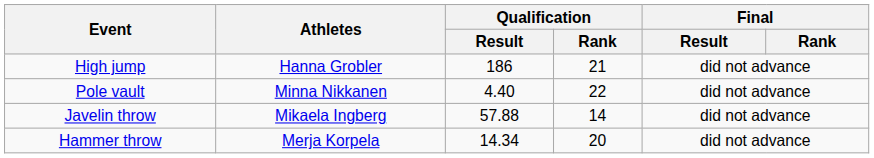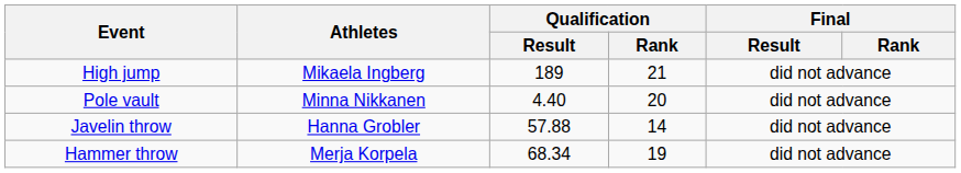 <table class="wikitable" style="font-size:95%; text-align:center;" width="95%">
 <tr>
 <th rowspan="2">Event</th>
 <th rowspan="2">Athletes</th>
 <th colspan="2">Qualification</th>
 <th colspan="2">Final</th>
 </tr>
 <tr>
 <th>Result</th>
 <th>Rank</th>
 <th>Result</th>
 <th>Rank</th>
 </tr>
 <tr>
 <td><a href='#'>High jump</a></td>
-<td><a href='#'>Hanna Grobler</a></td>
-<td align=center>186</td>
+<td><a href='#'>Mikaela Ingberg</a></td>
+<td align=center>189</td>
 <td align=center>21</td>
 <td align=center colspan="2">did not advance</td>
 </tr>
 <tr>
 <td><a href='#'>Pole vault</a></td>
 <td><a href='#'>Minna Nikkanen</a></td>
 <td align=center>4.40</td>
-<td align=center>22</td>
+<td align=center>20</td>
 <td align=center colspan="2">did not advance</td>
 </tr>
 <tr>
 <td><a href='#'>Javelin throw</a></td>
-<td><a href='#'>Mikaela Ingberg</a></td>
+<td><a href='#'>Hanna Grobler</a></td>
 <td align=center>57.88</td>
 <td align=center>14</td>
 <td align=center colspan="2">did not advance</td>
 </tr>
 <tr>
 <td><a href='#'>Hammer throw</a></td>
 <td><a href='#'>Merja Korpela</a></td>
-<td align=center>14.34</td>
-<td align=center>20</td>
+<td align=center>68.34</td>
+<td align=center>19</td>
 <td align=center colspan="2">did not advance</td>
 </tr>
 </table>
